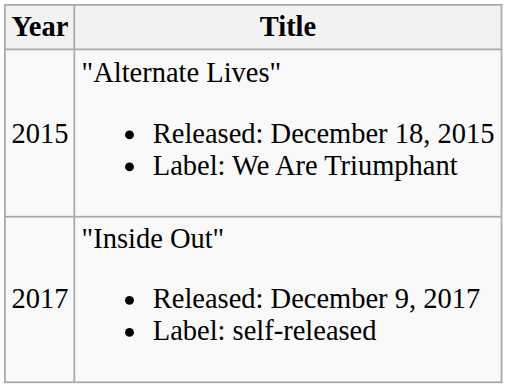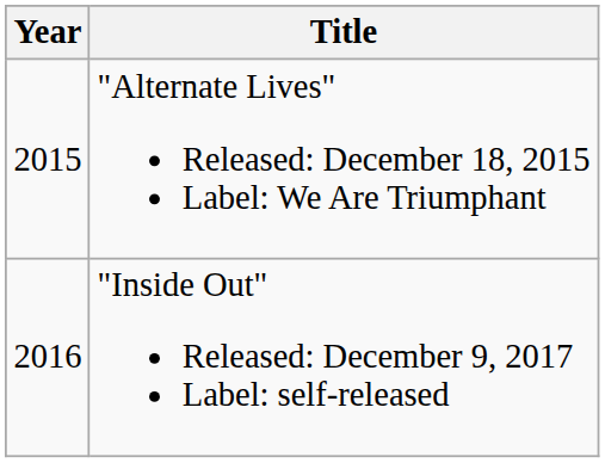 <table class="wikitable">
 <tr>
 <th>Year</th>
 <th>Title</th>
 </tr>
 <tr>
 <td>2015</td>
 <td>"Alternate Lives"<br><ul><li>Released: December 18, 2015</li><li>Label: We Are Triumphant</li></ul></td>
 </tr>
 <tr>
-<td>2017</td>
+<td>2016</td>
 <td>"Inside Out"<br><ul><li>Released: December 9, 2017</li><li>Label: self-released</li></ul></td>
 </tr>
 </table>
